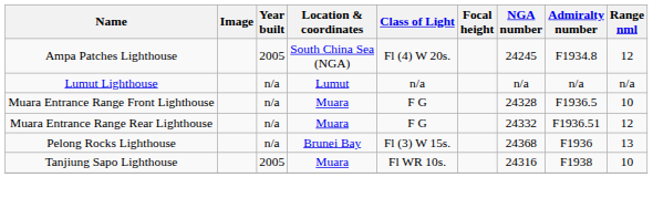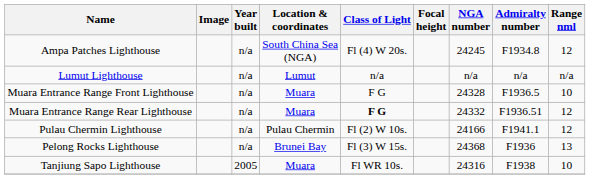 <table class="wikitable sortable" style="margin:auto;text-align:center">
 <tr>
 <th>Name</th>
 <th>Image</th>
 <th>Year<br>built</th>
 <th>Location &<br> coordinates</th>
 <th><a href='#'>Class of Light</a><br></th>
 <th>Focal<br>height<br></th>
 <th><a href='#'>NGA</a><br>number<br></th>
 <th><a href='#'>Admiralty</a><br>number<br></th>
 <th>Range<br><a href='#'>nml</a><br></th>
 </tr>
 <tr>
 <td>Ampa Patches Lighthouse</td>
 <td> </td>
-<td>2005</td>
+<td>n/a</td>
 <td><a href='#'>South China Sea</a><br>   (NGA)</td>
 <td>Fl (4) W 20s.</td>
 <td></td>
 <td>24245</td>
 <td>F1934.8</td>
 <td>12</td>
 </tr>
 <tr>
 <td><a href='#'>Lumut Lighthouse</a></td>
 <td></td>
 <td>n/a</td>
 <td><a href='#'>Lumut</a><br> </td>
 <td>n/a</td>
 <td></td>
 <td>n/a</td>
 <td>n/a</td>
 <td>n/a</td>
 </tr>
 <tr>
 <td>Muara Entrance Range Front Lighthouse</td>
 <td></td>
 <td>n/a</td>
 <td><a href='#'>Muara</a><br> </td>
 <td>F G</td>
 <td></td>
 <td>24328</td>
 <td>F1936.5</td>
 <td>10</td>
 </tr>
 <tr>
 <td>Muara Entrance Range Rear Lighthouse</td>
 <td></td>
 <td>n/a</td>
 <td><a href='#'>Muara</a><br> </td>
-<td>F G</td>
+<td><strong>F G</strong></td>
 <td></td>
 <td>24332</td>
 <td>F1936.51</td>
+<td>12</td>
+</tr>
+<tr>
+<td>Pulau Chermin Lighthouse</td>
+<td></td>
+<td>n/a</td>
+<td>Pulau Chermin<br> </td>
+<td>Fl (2) W 10s.</td>
+<td></td>
+<td>24166</td>
+<td>F1941.1</td>
 <td>12</td>
 </tr>
 <tr>
 <td>Pelong Rocks Lighthouse</td>
 <td> </td>
 <td>n/a</td>
 <td><a href='#'>Brunei Bay</a><br> </td>
 <td>Fl (3) W 15s.</td>
 <td></td>
 <td>24368</td>
 <td>F1936</td>
 <td>13</td>
 </tr>
 <tr>
 <td>Tanjiung Sapo Lighthouse</td>
 <td></td>
 <td>2005</td>
 <td><a href='#'>Muara</a><br> </td>
 <td>Fl WR 10s.</td>
 <td></td>
 <td>24316</td>
 <td>F1938</td>
 <td>10</td>
 </tr>
 <tr>
 </tr>
 </table>
